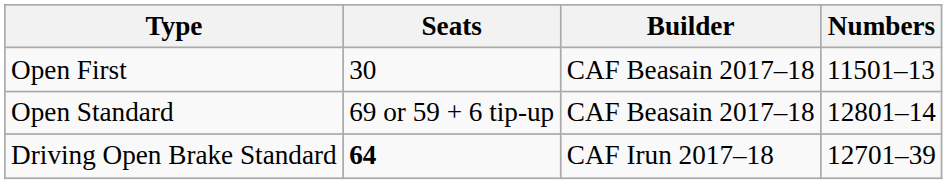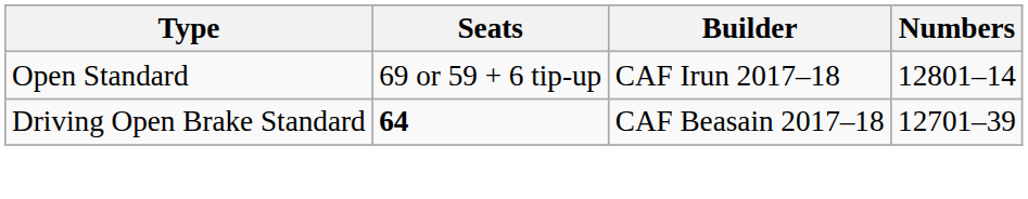 <table class=wikitable>
 <tr>
 <th>Type</th>
 <th>Seats</th>
 <th>Builder</th>
 <th>Numbers</th>
 </tr>
 <tr>
-<td>Open First</td>
-<td>30</td>
-<td>CAF Beasain 2017–18</td>
-<td>11501–13</td>
-</tr>
-<tr>
 <td>Open Standard</td>
 <td>69 or 59 + 6 tip-up</td>
-<td>CAF Beasain 2017–18</td>
+<td>CAF Irun 2017–18</td>
 <td>12801–14</td>
 </tr>
 <tr>
 <td>Driving Open Brake Standard</td>
 <td><strong>64</strong></td>
-<td>CAF Irun 2017–18</td>
+<td>CAF Beasain 2017–18</td>
 <td>12701–39</td>
 </tr>
 </table>
